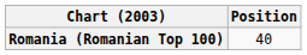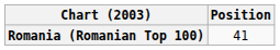 <table class="wikitable plainrowheaders" style="text-align:center">
 <tr>
 <th scope="col">Chart (2003)</th>
 <th>Position</th>
 </tr>
 <tr>
 <th scope="row">Romania (Romanian Top 100)</th>
-<td>40</td>
+<td>41</td>
 </tr>
 </table>
